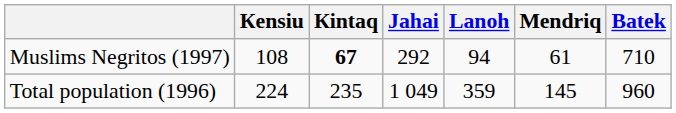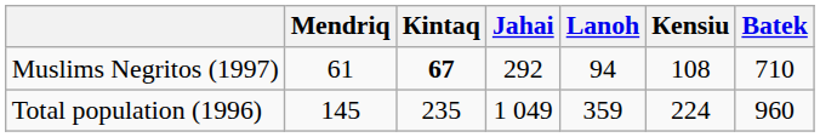 <table class="wikitable"  style="text-align: center">
 <tr>
 <th></th>
-<th>Кensiu</th>
+<th>Меndriq</th>
 <th>Кintaq</th>
 <th><a href='#'>Jahai</a></th>
 <th><a href='#'>Lanoh</a></th>
-<th>Меndriq</th>
+<th>Кensiu</th>
 <th><a href='#'>Batek</a></th>
 </tr>
 <tr>
 <td style="text-align: left;">Muslims Negritos (1997)</td>
-<td>108</td>
+<td>61</td>
 <td><strong>67</strong></td>
 <td>292</td>
 <td>94</td>
-<td>61</td>
+<td>108</td>
 <td>710</td>
 </tr>
 <tr>
 <td style="text-align: left;">Total population (1996)</td>
-<td>224</td>
+<td>145</td>
 <td>235</td>
 <td>1 049</td>
 <td>359</td>
-<td>145</td>
+<td>224</td>
 <td>960</td>
 </tr>
 </table>
